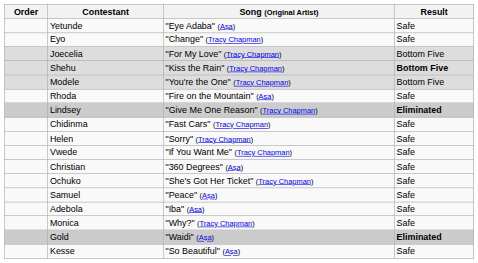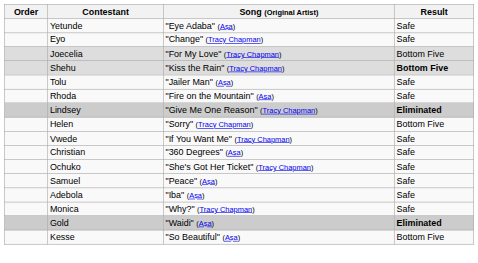 <table class="wikitable" style="font-size:90%; width:60%; text-align: left;">
 <tr>
 <th width="05%">Order</th>
 <th width="15%">Contestant</th>
 <th width="30%">Song <small>(Original Artist)</small></th>
 <th width="10%">Result</th>
 </tr>
 <tr>
 <td></td>
 <td>Yetunde</td>
 <td>"Eye Adaba" <small>(<a href='#'>Aṣa</a>)</small></td>
 <td>Safe</td>
 </tr>
 <tr>
 <td></td>
 <td>Eyo</td>
 <td>"Change" <small>(<a href='#'>Tracy Chapman</a>)</small></td>
 <td>Safe</td>
 </tr>
 <tr bgcolor="#DDDDDD">
 <td></td>
 <td>Joecelia</td>
 <td>"For My Love" <small>(<a href='#'>Tracy Chapman</a>)</small></td>
 <td>Bottom Five</td>
 </tr>
 <tr bgcolor="#DDDDDD">
 <td></td>
 <td>Shehu</td>
 <td>"Kiss the Rain" <small>(<a href='#'>Tracy Chapman</a>)</small></td>
 <td><strong>Bottom Five</strong></td>
 </tr>
-<tr bgcolor="#DDDDDD">
+<tr>
 <td></td>
-<td>Modele</td>
-<td>"You're the One" <small>(<a href='#'>Tracy Chapman</a>)</small></td>
-<td>Bottom Five</td>
+<td>Tolu</td>
+<td>"Jailer Man" <small>(<a href='#'>Aṣa</a>)</small></td>
+<td>Safe</td>
 </tr>
 <tr>
 <td></td>
 <td>Rhoda</td>
 <td>"Fire on the Mountain" <small>(<a href='#'>Aṣa</a>)</small></td>
 <td>Safe</td>
 </tr>
 <tr bgcolor="#CCCCCC">
 <td></td>
 <td>Lindsey</td>
 <td>"Give Me One Reason" <small>(<a href='#'>Tracy Chapman</a>)</small></td>
 <td><strong>Eliminated</strong></td>
 </tr>
 <tr>
 <td></td>
-<td>Chidinma</td>
-<td>"Fast Cars" <small>(<a href='#'>Tracy Chapman</a>)</small></td>
-<td>Safe</td>
-</tr>
-<tr>
-<td></td>
 <td>Helen</td>
 <td>"Sorry" <small>(<a href='#'>Tracy Chapman</a>)</small></td>
-<td>Safe</td>
+<td>Bottom Five</td>
 </tr>
 <tr>
 <td></td>
 <td>Vwede</td>
 <td>"If You Want Me" <small>(<a href='#'>Tracy Chapman</a>)</small></td>
 <td>Safe</td>
 </tr>
 <tr>
 <td></td>
 <td>Christian</td>
 <td>"360 Degrees" <small>(<a href='#'>Aṣa</a>)</small></td>
 <td>Safe</td>
 </tr>
 <tr>
 <td></td>
 <td>Ochuko</td>
 <td>"She's Got Her Ticket" <small>(<a href='#'>Tracy Chapman</a>)</small></td>
 <td>Safe</td>
 </tr>
 <tr>
 <td></td>
 <td>Samuel</td>
 <td>"Peace" <small>(<a href='#'>Aṣa</a>)</small></td>
 <td>Safe</td>
 </tr>
 <tr>
 <td></td>
 <td>Adebola</td>
 <td>"Iba" <small>(<a href='#'>Aṣa</a>)</small></td>
 <td>Safe</td>
 </tr>
 <tr>
 <td></td>
 <td>Monica</td>
 <td>"Why?" <small>(<a href='#'>Tracy Chapman</a>)</small></td>
 <td>Safe</td>
 </tr>
 <tr bgcolor="#CCCCCC">
 <td></td>
 <td>Gold</td>
 <td>"Waidi" <small>(<a href='#'>Aṣa</a>)</small></td>
 <td><strong>Eliminated</strong></td>
 </tr>
 <tr>
 <td></td>
 <td>Kesse</td>
 <td>"So Beautiful" <small>(<a href='#'>Aṣa</a>)</small></td>
-<td>Safe</td>
+<td>Bottom Five</td>
 </tr>
 </table>
